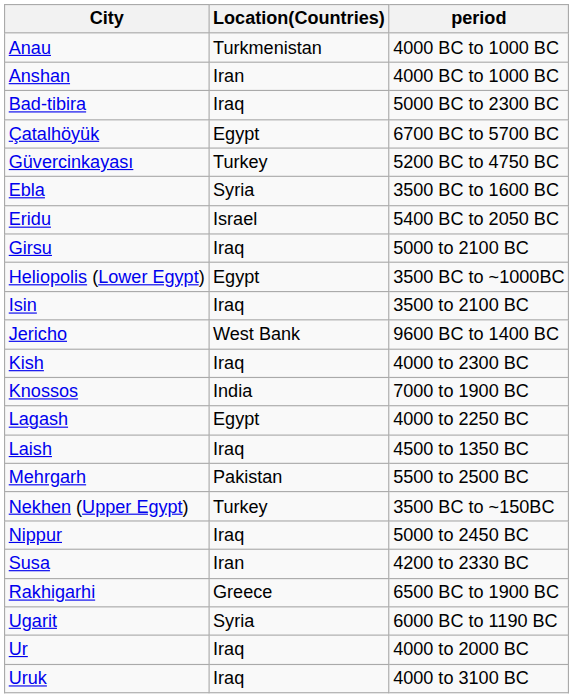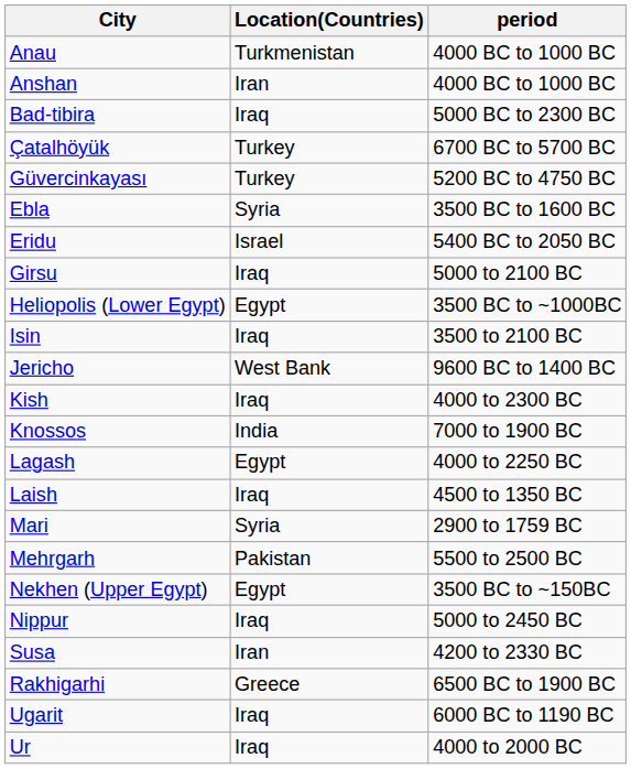 <table class="wikitable sortable" border="1">
 <tr>
 <th>City</th>
 <th>Location(Countries)</th>
 <th>period</th>
 </tr>
 <tr>
 <td><a href='#'>Anau</a></td>
 <td>Turkmenistan</td>
 <td>4000 BC to 1000 BC</td>
 </tr>
 <tr>
 <td><a href='#'>Anshan</a></td>
 <td>Iran</td>
 <td>4000 BC to 1000 BC</td>
 </tr>
 <tr>
 <td><a href='#'>Bad-tibira</a></td>
 <td>Iraq</td>
 <td>5000 BC to 2300 BC</td>
 </tr>
 <tr>
 <td><a href='#'>Çatalhöyük</a></td>
-<td>Egypt</td>
+<td>Turkey</td>
 <td>6700 BC to 5700 BC</td>
 </tr>
 <tr>
 <td><a href='#'>Güvercinkayası</a></td>
 <td>Turkey</td>
 <td>5200 BC to 4750 BC</td>
 </tr>
 <tr>
 <td><a href='#'>Ebla</a></td>
 <td>Syria</td>
 <td>3500 BC to 1600 BC</td>
 </tr>
 <tr>
 <td><a href='#'>Eridu</a></td>
 <td>Israel</td>
 <td>5400 BC to 2050 BC</td>
 </tr>
 <tr>
 <td><a href='#'>Girsu</a></td>
 <td>Iraq</td>
 <td>5000 to 2100 BC</td>
 </tr>
 <tr>
 <td><a href='#'>Heliopolis</a> (<a href='#'>Lower Egypt</a>)</td>
 <td>Egypt</td>
 <td>3500 BC to ~1000BC</td>
 </tr>
 <tr>
 <td><a href='#'>Isin</a></td>
 <td>Iraq</td>
 <td>3500 to 2100 BC</td>
 </tr>
 <tr>
 <td><a href='#'>Jericho</a></td>
 <td>West Bank</td>
 <td>9600 BC to 1400 BC</td>
 </tr>
 <tr>
 <td><a href='#'>Kish</a></td>
 <td>Iraq</td>
 <td>4000 to 2300 BC</td>
 </tr>
 <tr>
 <td><a href='#'>Knossos</a></td>
 <td>India</td>
 <td>7000 to 1900 BC</td>
 </tr>
 <tr>
 <td><a href='#'>Lagash</a></td>
 <td>Egypt</td>
 <td>4000 to 2250 BC</td>
 </tr>
 <tr>
 <td><a href='#'>Laish</a></td>
 <td>Iraq</td>
 <td>4500 to 1350 BC</td>
 </tr>
 <tr>
+<td><a href='#'>Mari</a></td>
+<td>Syria</td>
+<td>2900 to 1759 BC</td>
+</tr>
+<tr>
 <td><a href='#'>Mehrgarh</a></td>
 <td>Pakistan</td>
 <td>5500 to 2500 BC</td>
 </tr>
 <tr>
 <td><a href='#'>Nekhen</a> (<a href='#'>Upper Egypt</a>)</td>
-<td>Turkey</td>
+<td>Egypt</td>
 <td>3500 BC to ~150BC</td>
 </tr>
 <tr>
 <td><a href='#'>Nippur</a></td>
 <td>Iraq</td>
 <td>5000 to 2450 BC</td>
 </tr>
 <tr>
 <td><a href='#'>Susa</a></td>
 <td>Iran</td>
 <td>4200 to 2330 BC</td>
 </tr>
 <tr>
 <td><a href='#'>Rakhigarhi</a></td>
 <td>Greece</td>
 <td>6500 BC to 1900 BC</td>
 </tr>
 <tr>
 <td><a href='#'>Ugarit</a></td>
-<td>Syria</td>
+<td>Iraq</td>
 <td>6000 BC to 1190 BC</td>
 </tr>
 <tr>
 <td><a href='#'>Ur</a></td>
 <td>Iraq</td>
 <td>4000 to 2000 BC</td>
 </tr>
-<tr>
-<td><a href='#'>Uruk</a></td>
-<td>Iraq</td>
-<td>4000 to 3100 BC</td>
-</tr>
 </table>
